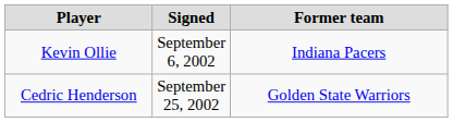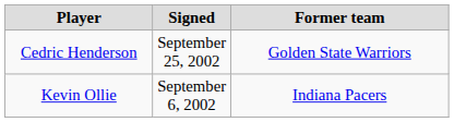 <table class="wikitable" style="text-align: center">
 <tr style="text-align:center; background:#ddd;">
 <td style="width:140px"><strong>Player</strong></td>
 <td style="width:70px"><strong>Signed</strong></td>
 <td style="width:210px"><strong>Former team</strong></td>
 </tr>
 <tr>
+<td><a href='#'>Cedric Henderson</a></td>
+<td>September 25, 2002</td>
+<td><a href='#'>Golden State Warriors</a></td>
+</tr>
+<tr>
 <td><a href='#'>Kevin Ollie</a><br></td>
 <td>September 6, 2002</td>
 <td><a href='#'>Indiana Pacers</a></td>
 </tr>
-<tr>
-<td><a href='#'>Cedric Henderson</a></td>
-<td>September 25, 2002</td>
-<td><a href='#'>Golden State Warriors</a></td>
-</tr>
 </table>
